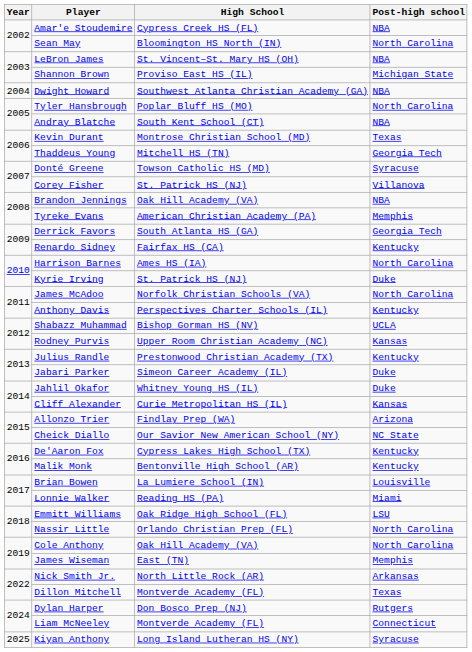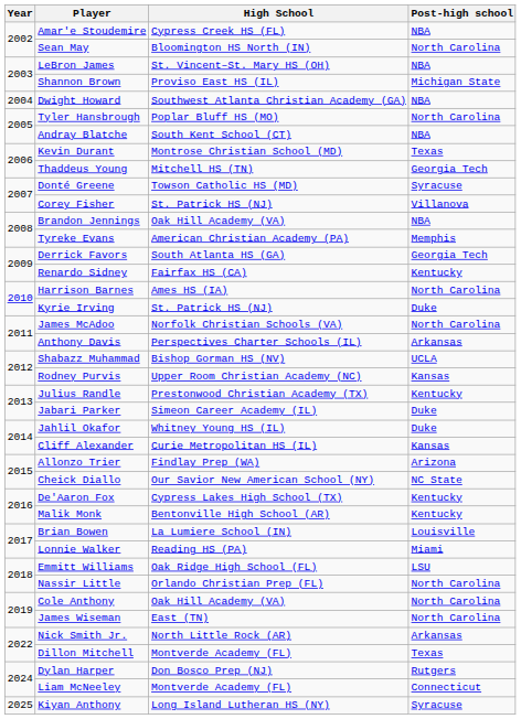 <table class="wikitable sortable">
 <tr>
 <th>Year</th>
 <th>Player</th>
 <th>High School</th>
 <th>Post-high school</th>
 </tr>
 <tr>
 <td rowspan=2>2002</td>
 <td><a href='#'>Amar'e Stoudemire</a></td>
 <td><a href='#'>Cypress Creek HS (FL)</a></td>
 <td><a href='#'>NBA</a></td>
 </tr>
 <tr>
 <td><a href='#'>Sean May</a></td>
 <td><a href='#'>Bloomington HS North (IN)</a></td>
 <td><a href='#'>North Carolina</a></td>
 </tr>
 <tr>
 <td rowspan=2>2003</td>
 <td><a href='#'>LeBron James</a></td>
 <td><a href='#'>St. Vincent–St. Mary HS (OH)</a></td>
 <td><a href='#'>NBA</a></td>
 </tr>
 <tr>
 <td><a href='#'>Shannon Brown</a></td>
 <td><a href='#'>Proviso East HS (IL)</a></td>
 <td><a href='#'>Michigan State</a></td>
 </tr>
 <tr>
 <td>2004</td>
 <td><a href='#'>Dwight Howard</a></td>
 <td><a href='#'>Southwest Atlanta Christian Academy (GA)</a></td>
 <td><a href='#'>NBA</a></td>
 </tr>
 <tr>
 <td rowspan=2>2005</td>
 <td><a href='#'>Tyler Hansbrough</a></td>
 <td><a href='#'>Poplar Bluff HS (MO)</a></td>
 <td><a href='#'>North Carolina</a></td>
 </tr>
 <tr>
 <td><a href='#'>Andray Blatche</a></td>
 <td><a href='#'>South Kent School (CT)</a></td>
 <td><a href='#'>NBA</a></td>
 </tr>
 <tr>
 <td rowspan=2>2006</td>
 <td><a href='#'>Kevin Durant</a></td>
 <td><a href='#'>Montrose Christian School (MD)</a></td>
 <td><a href='#'>Texas</a></td>
 </tr>
 <tr>
 <td><a href='#'>Thaddeus Young</a></td>
 <td><a href='#'>Mitchell HS (TN)</a></td>
 <td><a href='#'>Georgia Tech</a></td>
 </tr>
 <tr>
 <td rowspan=2>2007</td>
 <td><a href='#'>Donté Greene</a></td>
 <td><a href='#'>Towson Catholic HS (MD)</a></td>
 <td><a href='#'>Syracuse</a></td>
 </tr>
 <tr>
 <td><a href='#'>Corey Fisher</a></td>
 <td><a href='#'>St. Patrick HS (NJ)</a></td>
 <td><a href='#'>Villanova</a></td>
 </tr>
 <tr>
 <td rowspan=2>2008</td>
 <td><a href='#'>Brandon Jennings</a></td>
 <td><a href='#'>Oak Hill Academy (VA)</a></td>
 <td><a href='#'>NBA</a></td>
 </tr>
 <tr>
 <td><a href='#'>Tyreke Evans</a></td>
 <td><a href='#'>American Christian Academy (PA)</a></td>
 <td><a href='#'>Memphis</a></td>
 </tr>
 <tr>
 <td rowspan=2>2009</td>
 <td><a href='#'>Derrick Favors</a></td>
 <td><a href='#'>South Atlanta HS (GA)</a></td>
 <td><a href='#'>Georgia Tech</a></td>
 </tr>
 <tr>
 <td><a href='#'>Renardo Sidney</a></td>
 <td><a href='#'>Fairfax HS (CA)</a></td>
 <td><a href='#'>Kentucky</a></td>
 </tr>
 <tr>
 <td rowspan=2><a href='#'>2010</a></td>
 <td><a href='#'>Harrison Barnes</a></td>
 <td><a href='#'>Ames HS (IA)</a></td>
 <td><a href='#'>North Carolina</a></td>
 </tr>
 <tr>
 <td><a href='#'>Kyrie Irving</a></td>
 <td><a href='#'>St. Patrick HS (NJ)</a></td>
 <td><a href='#'>Duke</a></td>
 </tr>
 <tr>
 <td rowspan=2>2011</td>
 <td><a href='#'>James McAdoo</a></td>
 <td><a href='#'>Norfolk Christian Schools (VA)</a></td>
 <td><a href='#'>North Carolina</a></td>
 </tr>
 <tr>
 <td><a href='#'>Anthony Davis</a></td>
 <td><a href='#'>Perspectives Charter Schools (IL)</a></td>
-<td><a href='#'>Kentucky</a></td>
+<td><a href='#'>Arkansas</a></td>
 </tr>
 <tr>
 <td rowspan=2>2012</td>
 <td><a href='#'>Shabazz Muhammad</a></td>
 <td><a href='#'>Bishop Gorman HS (NV)</a></td>
 <td><a href='#'>UCLA</a></td>
 </tr>
 <tr>
 <td><a href='#'>Rodney Purvis</a></td>
 <td><a href='#'>Upper Room Christian Academy (NC)</a></td>
 <td><a href='#'>Kansas</a></td>
 </tr>
 <tr>
 <td rowspan=2>2013</td>
 <td><a href='#'>Julius Randle</a></td>
 <td><a href='#'>Prestonwood Christian Academy (TX)</a></td>
 <td><a href='#'>Kentucky</a></td>
 </tr>
 <tr>
 <td><a href='#'>Jabari Parker</a></td>
 <td><a href='#'>Simeon Career Academy (IL)</a></td>
 <td><a href='#'>Duke</a></td>
 </tr>
 <tr>
 <td rowspan=2>2014</td>
 <td><a href='#'>Jahlil Okafor</a></td>
 <td><a href='#'>Whitney Young HS (IL)</a></td>
 <td><a href='#'>Duke</a></td>
 </tr>
 <tr>
 <td><a href='#'>Cliff Alexander</a></td>
 <td><a href='#'>Curie Metropolitan HS (IL)</a></td>
 <td><a href='#'>Kansas</a></td>
 </tr>
 <tr>
 <td rowspan=2>2015</td>
 <td><a href='#'>Allonzo Trier</a></td>
 <td><a href='#'>Findlay Prep (WA)</a></td>
 <td><a href='#'>Arizona</a></td>
 </tr>
 <tr>
 <td><a href='#'>Cheick Diallo</a></td>
 <td><a href='#'>Our Savior New American School (NY)</a></td>
 <td><a href='#'>NC State</a></td>
 </tr>
 <tr>
 <td rowspan=2>2016</td>
 <td><a href='#'>De'Aaron Fox</a></td>
 <td><a href='#'>Cypress Lakes High School (TX)</a></td>
 <td><a href='#'>Kentucky</a></td>
 </tr>
 <tr>
 <td><a href='#'>Malik Monk</a></td>
 <td><a href='#'>Bentonville High School (AR)</a></td>
 <td><a href='#'>Kentucky</a></td>
 </tr>
 <tr>
 <td rowspan=2>2017</td>
 <td><a href='#'>Brian Bowen</a></td>
 <td><a href='#'>La Lumiere School (IN)</a></td>
 <td><a href='#'>Louisville</a></td>
 </tr>
 <tr>
 <td><a href='#'>Lonnie Walker</a></td>
 <td><a href='#'>Reading HS (PA)</a></td>
 <td><a href='#'>Miami</a></td>
 </tr>
 <tr>
 <td rowspan=2>2018</td>
 <td><a href='#'>Emmitt Williams</a></td>
 <td><a href='#'>Oak Ridge High School (FL)</a></td>
 <td><a href='#'>LSU</a></td>
 </tr>
 <tr>
 <td><a href='#'>Nassir Little</a></td>
 <td><a href='#'>Orlando Christian Prep (FL)</a></td>
 <td><a href='#'>North Carolina</a></td>
 </tr>
 <tr>
 <td rowspan=2>2019</td>
 <td><a href='#'>Cole Anthony</a></td>
 <td><a href='#'>Oak Hill Academy (VA)</a></td>
 <td><a href='#'>North Carolina</a></td>
 </tr>
 <tr>
 <td><a href='#'>James Wiseman</a></td>
 <td><a href='#'>East (TN)</a></td>
-<td><a href='#'>Memphis</a></td>
+<td><a href='#'>North Carolina</a></td>
 </tr>
 <tr>
 <td rowspan=2>2022</td>
 <td><a href='#'>Nick Smith Jr.</a></td>
 <td><a href='#'>North Little Rock (AR)</a></td>
 <td><a href='#'>Arkansas</a></td>
 </tr>
 <tr>
 <td><a href='#'>Dillon Mitchell</a></td>
 <td><a href='#'>Montverde Academy (FL)</a></td>
 <td><a href='#'>Texas</a></td>
 </tr>
 <tr>
 <td rowspan=2>2024</td>
 <td><a href='#'>Dylan Harper</a></td>
 <td><a href='#'>Don Bosco Prep (NJ)</a></td>
 <td><a href='#'>Rutgers</a></td>
 </tr>
 <tr>
 <td><a href='#'>Liam McNeeley</a></td>
 <td><a href='#'>Montverde Academy (FL)</a></td>
 <td><a href='#'>Connecticut</a></td>
 </tr>
 <tr>
 <td>2025</td>
 <td><a href='#'>Kiyan Anthony</a></td>
 <td><a href='#'>Long Island Lutheran HS (NY)</a></td>
 <td><a href='#'>Syracuse</a></td>
 </tr>
 </table>
